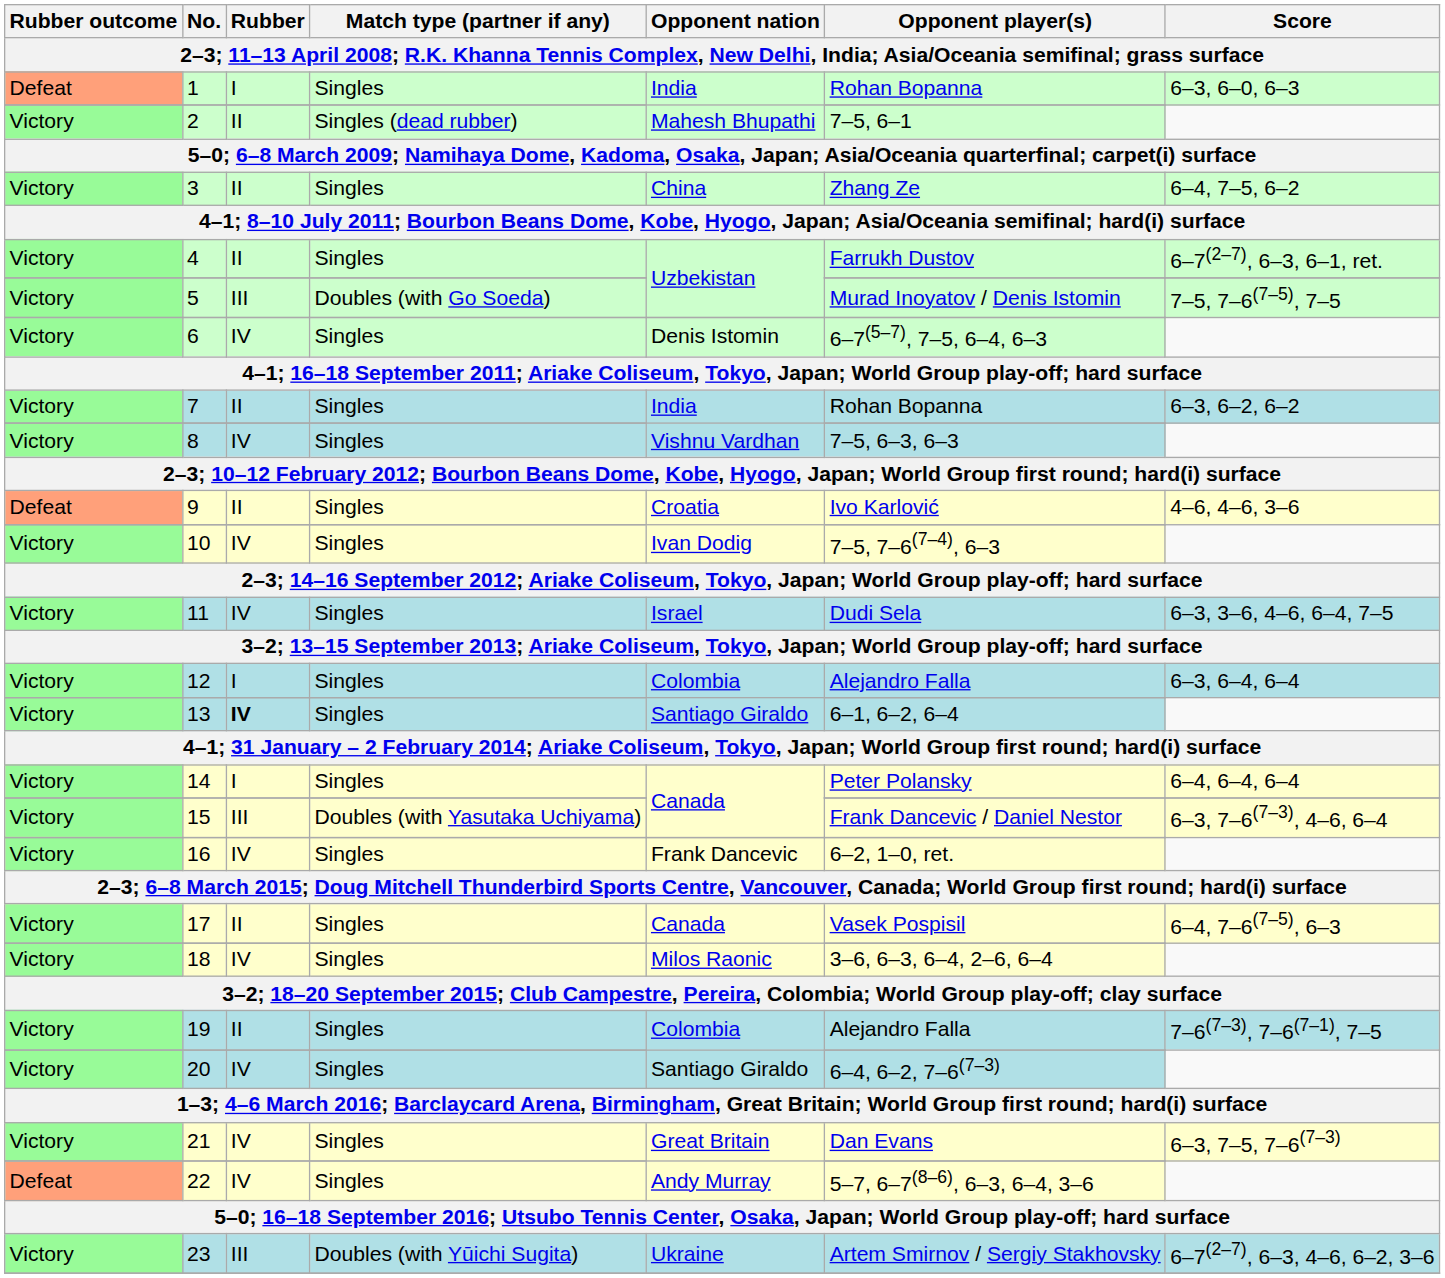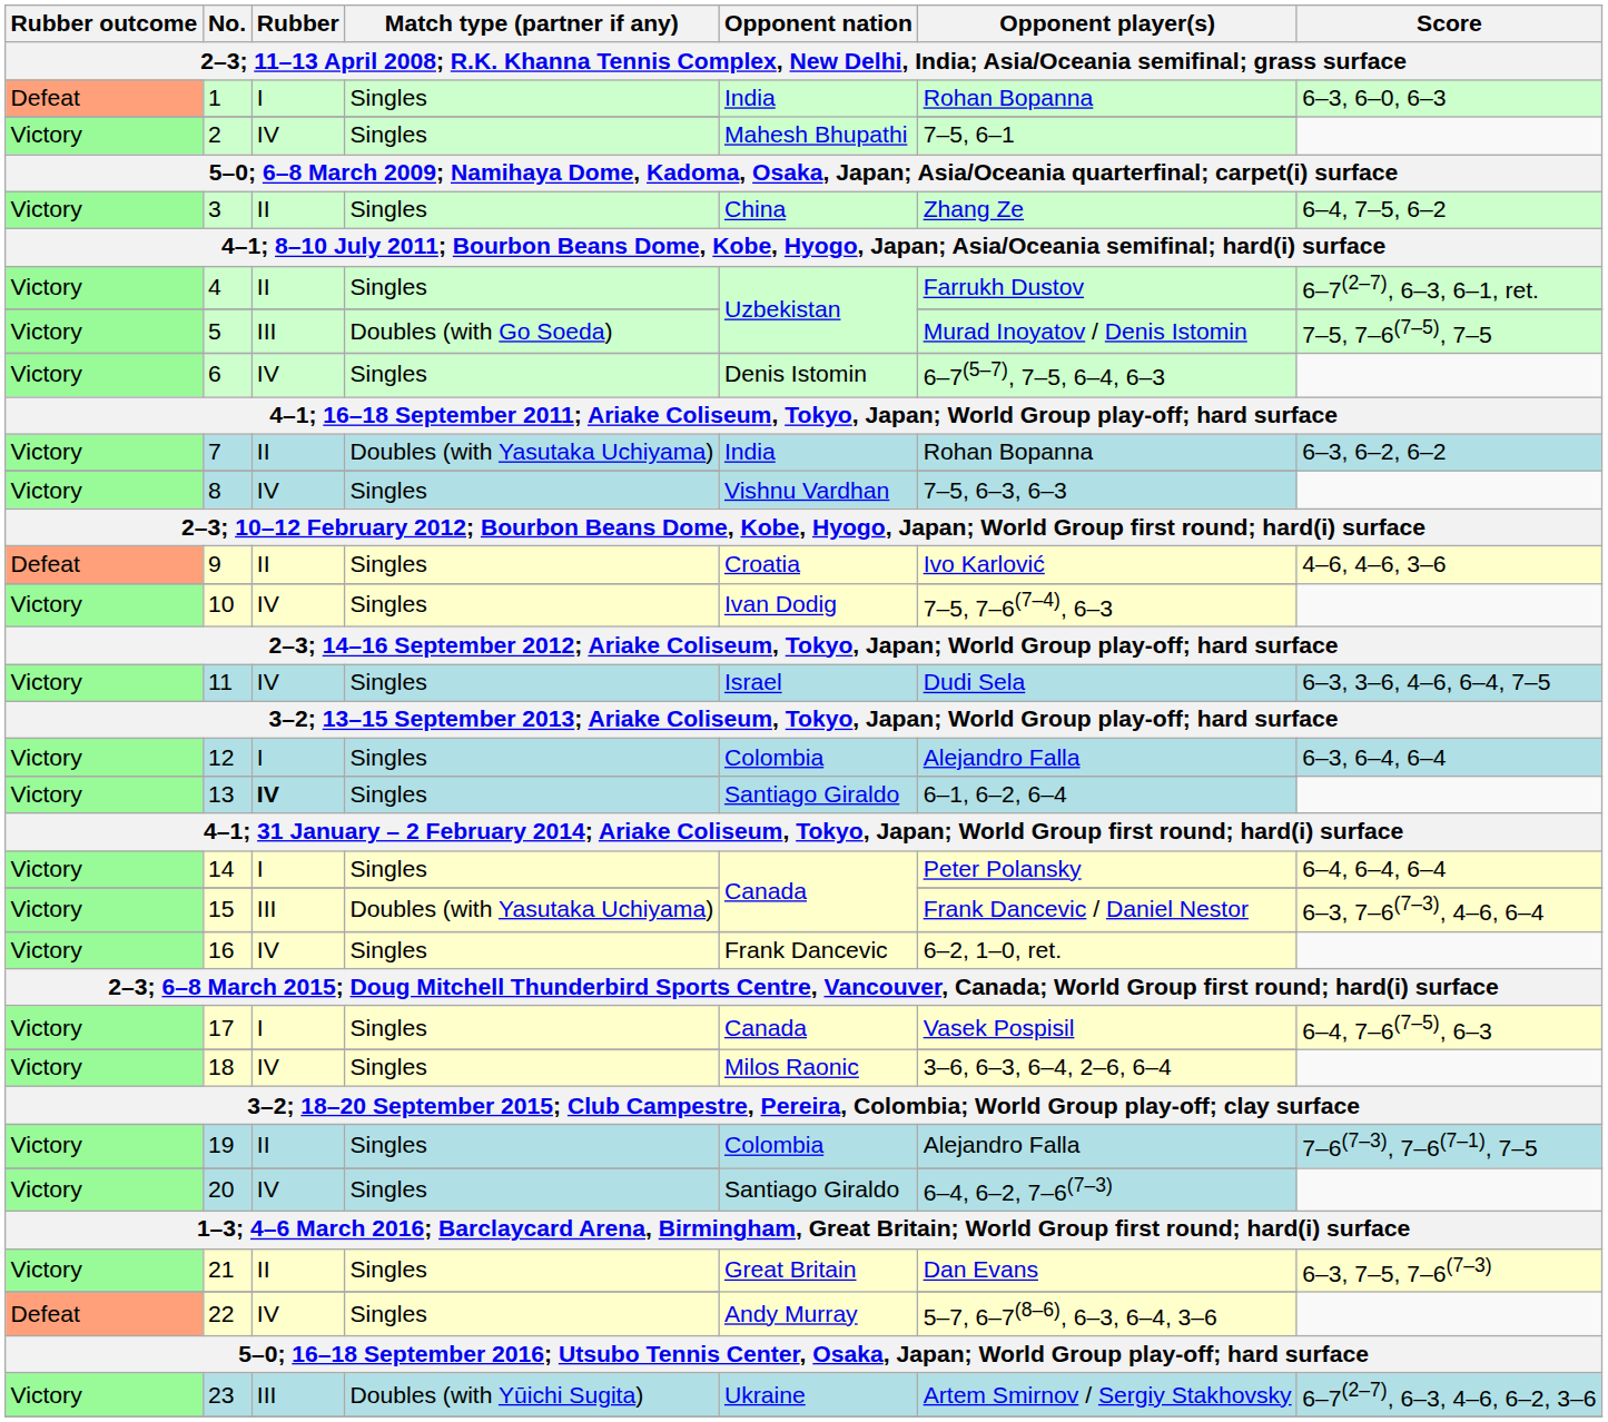 <table class="wikitable">
 <tr>
 <th>Rubber outcome</th>
 <th>No.</th>
 <th>Rubber</th>
 <th>Match type (partner if any)</th>
 <th>Opponent nation</th>
 <th>Opponent player(s)</th>
 <th>Score</th>
 </tr>
 <tr>
 <th colspan=7>2–3; <a href='#'>11–13 April 2008</a>; <a href='#'>R.K. Khanna Tennis Complex</a>, <a href='#'>New Delhi</a>, India; Asia/Oceania semifinal; grass surface</th>
 </tr>
 <tr style="background:#cfc;">
 <td bgcolor=FFA07A>Defeat</td>
 <td>1</td>
 <td>I</td>
 <td>Singles</td>
 <td rowspan=2> <a href='#'>India</a></td>
 <td><a href='#'>Rohan Bopanna</a></td>
 <td>6–3, 6–0, 6–3</td>
 </tr>
 <tr>
 </tr>
 <tr style="background:#cfc;">
 <td bgcolor=98FB98>Victory</td>
 <td>2</td>
-<td>II</td>
-<td>Singles (<a href='#'>dead rubber</a>)</td>
+<td>IV</td>
+<td>Singles</td>
 <td><a href='#'>Mahesh Bhupathi</a></td>
 <td>7–5, 6–1</td>
 </tr>
 <tr>
 <th colspan=7>5–0; <a href='#'>6–8 March 2009</a>; <a href='#'>Namihaya Dome</a>, <a href='#'>Kadoma</a>, <a href='#'>Osaka</a>, Japan; Asia/Oceania quarterfinal; carpet(i) surface</th>
 </tr>
 <tr style="background:#cfc;">
 <td bgcolor=98FB98>Victory</td>
 <td>3</td>
 <td>II</td>
 <td>Singles</td>
 <td rowspan=1> <a href='#'>China</a></td>
 <td><a href='#'>Zhang Ze</a></td>
 <td>6–4, 7–5, 6–2</td>
 </tr>
 <tr>
 <th colspan=7>4–1; <a href='#'>8–10 July 2011</a>; <a href='#'>Bourbon Beans Dome</a>, <a href='#'>Kobe</a>, <a href='#'>Hyogo</a>, Japan; Asia/Oceania semifinal; hard(i) surface</th>
 </tr>
 <tr style="background:#cfc;">
 <td bgcolor=98FB98>Victory</td>
 <td>4</td>
 <td>II</td>
 <td>Singles</td>
 <td rowspan=3> <a href='#'>Uzbekistan</a></td>
 <td><a href='#'>Farrukh Dustov</a></td>
 <td>6–7<sup>(2–7)</sup>, 6–3, 6–1, ret.</td>
 </tr>
 <tr>
 </tr>
 <tr style="background:#cfc;">
 <td bgcolor=98FB98>Victory</td>
 <td>5</td>
 <td>III</td>
 <td>Doubles (with <a href='#'>Go Soeda</a>)</td>
 <td><a href='#'>Murad Inoyatov</a> / <a href='#'>Denis Istomin</a></td>
 <td>7–5, 7–6<sup>(7–5)</sup>, 7–5</td>
 </tr>
 <tr>
 </tr>
 <tr style="background:#cfc;">
 <td bgcolor=98FB98>Victory</td>
 <td>6</td>
 <td>IV</td>
 <td>Singles</td>
 <td>Denis Istomin</td>
 <td>6–7<sup>(5–7)</sup>, 7–5, 6–4, 6–3</td>
 </tr>
 <tr>
 <th colspan=7>4–1; <a href='#'>16–18 September 2011</a>; <a href='#'>Ariake Coliseum</a>, <a href='#'>Tokyo</a>, Japan; World Group play-off; hard surface</th>
 </tr>
 <tr style="background:#B0E0E6;">
 <td bgcolor=98FB98>Victory</td>
 <td>7</td>
 <td>II</td>
-<td>Singles</td>
+<td>Doubles (with <a href='#'>Yasutaka Uchiyama</a>)</td>
 <td rowspan=2> <a href='#'>India</a></td>
 <td>Rohan Bopanna</td>
 <td>6–3, 6–2, 6–2</td>
 </tr>
 <tr>
 </tr>
 <tr style="background:#B0E0E6;">
 <td bgcolor=98FB98>Victory</td>
 <td>8</td>
 <td>IV</td>
 <td>Singles</td>
 <td><a href='#'>Vishnu Vardhan</a></td>
 <td>7–5, 6–3, 6–3</td>
 </tr>
 <tr>
 <th colspan=7>2–3; <a href='#'>10–12 February 2012</a>; <a href='#'>Bourbon Beans Dome</a>, <a href='#'>Kobe</a>, <a href='#'>Hyogo</a>, Japan; World Group first round; hard(i) surface</th>
 </tr>
 <tr style="background:#ffc;">
 <td bgcolor=FFA07A>Defeat</td>
 <td>9</td>
 <td>II</td>
 <td>Singles</td>
 <td rowspan=2> <a href='#'>Croatia</a></td>
 <td><a href='#'>Ivo Karlović</a></td>
 <td>4–6, 4–6, 3–6</td>
 </tr>
 <tr>
 </tr>
 <tr style="background:#ffc;">
 <td bgcolor=98FB98>Victory</td>
 <td>10</td>
 <td>IV</td>
 <td>Singles</td>
 <td><a href='#'>Ivan Dodig</a></td>
 <td>7–5, 7–6<sup>(7–4)</sup>, 6–3</td>
 </tr>
 <tr>
 <th colspan=7>2–3; <a href='#'>14–16 September 2012</a>; <a href='#'>Ariake Coliseum</a>, <a href='#'>Tokyo</a>, Japan; World Group play-off; hard surface</th>
 </tr>
 <tr style="background:#B0E0E6;">
 <td bgcolor=98FB98>Victory</td>
 <td>11</td>
 <td>IV</td>
 <td>Singles</td>
 <td rowspan=1> <a href='#'>Israel</a></td>
 <td><a href='#'>Dudi Sela</a></td>
 <td>6–3, 3–6, 4–6, 6–4, 7–5</td>
 </tr>
 <tr>
 <th colspan=7>3–2; <a href='#'>13–15 September 2013</a>; <a href='#'>Ariake Coliseum</a>, <a href='#'>Tokyo</a>, Japan; World Group play-off; hard surface</th>
 </tr>
 <tr style="background:#B0E0E6;">
 <td bgcolor=98FB98>Victory</td>
 <td>12</td>
 <td>I</td>
 <td>Singles</td>
 <td rowspan=2> <a href='#'>Colombia</a></td>
 <td><a href='#'>Alejandro Falla</a></td>
 <td>6–3, 6–4, 6–4</td>
 </tr>
 <tr>
 </tr>
 <tr style="background:#B0E0E6;">
 <td bgcolor=98FB98>Victory</td>
 <td>13</td>
 <td><strong>IV</strong></td>
 <td>Singles</td>
 <td><a href='#'>Santiago Giraldo</a></td>
 <td>6–1, 6–2, 6–4</td>
 </tr>
 <tr>
 <th colspan=7>4–1; <a href='#'>31 January – 2 February 2014</a>; <a href='#'>Ariake Coliseum</a>, <a href='#'>Tokyo</a>, Japan; World Group first round; hard(i) surface</th>
 </tr>
 <tr style="background:#ffc;">
 <td bgcolor=98FB98>Victory</td>
 <td>14</td>
 <td>I</td>
 <td>Singles</td>
 <td rowspan=3> <a href='#'>Canada</a></td>
 <td><a href='#'>Peter Polansky</a></td>
 <td>6–4, 6–4, 6–4</td>
 </tr>
 <tr>
 </tr>
 <tr style="background:#ffc;">
 <td bgcolor=98FB98>Victory</td>
 <td>15</td>
 <td>III</td>
 <td>Doubles (with <a href='#'>Yasutaka Uchiyama</a>)</td>
 <td><a href='#'>Frank Dancevic</a> / <a href='#'>Daniel Nestor</a></td>
 <td>6–3, 7–6<sup>(7–3)</sup>, 4–6, 6–4</td>
 </tr>
 <tr>
 </tr>
 <tr style="background:#ffc;">
 <td bgcolor=98FB98>Victory</td>
 <td>16</td>
 <td>IV</td>
 <td>Singles</td>
 <td>Frank Dancevic</td>
 <td>6–2, 1–0, ret.</td>
 </tr>
 <tr>
 <th colspan=7>2–3; <a href='#'>6–8 March 2015</a>; <a href='#'>Doug Mitchell Thunderbird Sports Centre</a>, <a href='#'>Vancouver</a>, Canada; World Group first round; hard(i) surface</th>
 </tr>
 <tr style="background:#ffc;">
 <td bgcolor=98FB98>Victory</td>
 <td>17</td>
-<td>II</td>
+<td>I</td>
 <td>Singles</td>
 <td rowspan=2> <a href='#'>Canada</a></td>
 <td><a href='#'>Vasek Pospisil</a></td>
 <td>6–4, 7–6<sup>(7–5)</sup>, 6–3</td>
 </tr>
 <tr>
 </tr>
 <tr style="background:#ffc;">
 <td bgcolor=98FB98>Victory</td>
 <td>18</td>
 <td>IV</td>
 <td>Singles</td>
 <td><a href='#'>Milos Raonic</a></td>
 <td>3–6, 6–3, 6–4, 2–6, 6–4</td>
 </tr>
 <tr>
 <th colspan=7>3–2; <a href='#'>18–20 September 2015</a>; <a href='#'>Club Campestre</a>, <a href='#'>Pereira</a>, Colombia; World Group play-off; clay surface</th>
 </tr>
 <tr style="background:#B0E0E6;">
 <td bgcolor=98FB98>Victory</td>
 <td>19</td>
 <td>II</td>
 <td>Singles</td>
 <td rowspan=2> <a href='#'>Colombia</a></td>
 <td>Alejandro Falla</td>
 <td>7–6<sup>(7–3)</sup>, 7–6<sup>(7–1)</sup>, 7–5</td>
 </tr>
 <tr>
 </tr>
 <tr style="background:#B0E0E6;">
 <td bgcolor=98FB98>Victory</td>
 <td>20</td>
 <td>IV</td>
 <td>Singles</td>
 <td>Santiago Giraldo</td>
 <td>6–4, 6–2, 7–6<sup>(7–3)</sup></td>
 </tr>
 <tr>
 <th colspan=7>1–3; <a href='#'>4–6 March 2016</a>; <a href='#'>Barclaycard Arena</a>, <a href='#'>Birmingham</a>, Great Britain; World Group first round; hard(i) surface</th>
 </tr>
 <tr style="background:#ffc;">
 <td bgcolor=98FB98>Victory</td>
 <td>21</td>
-<td>IV</td>
+<td>II</td>
 <td>Singles</td>
 <td rowspan=2> <a href='#'>Great Britain</a></td>
 <td><a href='#'>Dan Evans</a></td>
 <td>6–3, 7–5, 7–6<sup>(7–3)</sup></td>
 </tr>
 <tr>
 </tr>
 <tr style="background:#ffc;">
 <td bgcolor=FFA07A>Defeat</td>
 <td>22</td>
 <td>IV</td>
 <td>Singles</td>
 <td><a href='#'>Andy Murray</a></td>
 <td>5–7, 6–7<sup>(8–6)</sup>, 6–3, 6–4, 3–6</td>
 </tr>
 <tr>
 <th colspan=7>5–0; <a href='#'>16–18 September 2016</a>; <a href='#'>Utsubo Tennis Center</a>, <a href='#'>Osaka</a>, Japan; World Group play-off; hard surface</th>
 </tr>
 <tr style="background:#B0E0E6;">
 <td bgcolor=98FB98>Victory</td>
 <td>23</td>
 <td>III</td>
 <td>Doubles (with <a href='#'>Yūichi Sugita</a>)</td>
 <td rowspan=1> <a href='#'>Ukraine</a></td>
 <td><a href='#'>Artem Smirnov</a> / <a href='#'>Sergiy Stakhovsky</a></td>
 <td>6–7<sup>(2–7)</sup>, 6–3, 4–6, 6–2, 3–6</td>
 </tr>
 <tr>
 </tr>
 </table>
